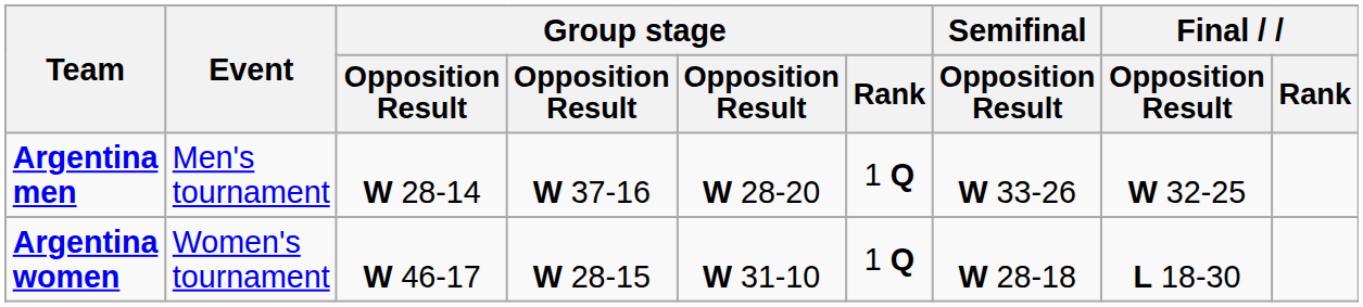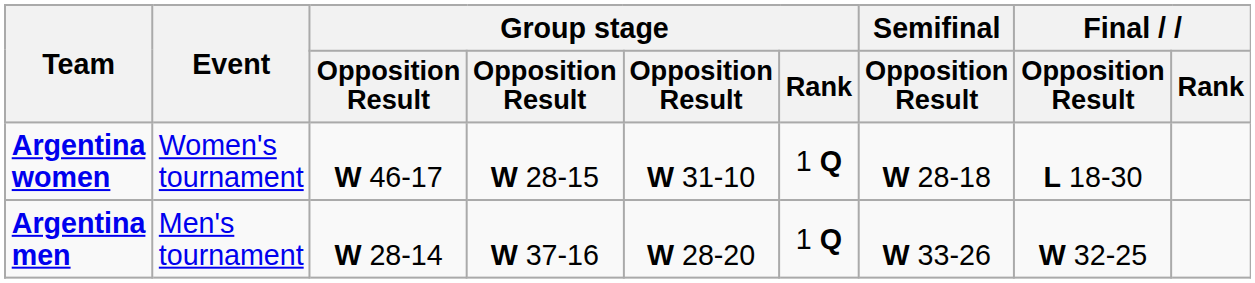 <table class=wikitable style=font-size:90%;text-align:center>
 <tr>
 <th rowspan=2>Team</th>
 <th rowspan=2>Event</th>
 <th colspan=4>Group stage</th>
 <th>Semifinal</th>
 <th colspan=2>Final /  / </th>
 </tr>
 <tr style=font-size:95%>
 <th>Opposition<br>Result</th>
 <th>Opposition<br>Result</th>
 <th>Opposition<br>Result</th>
 <th>Rank</th>
 <th>Opposition<br>Result</th>
 <th>Opposition<br>Result</th>
 <th>Rank</th>
 </tr>
 <tr>
+<td align=left><strong><a href='#'>Argentina women</a></strong></td>
+<td align=left><a href='#'>Women's tournament</a></td>
+<td><br><strong>W</strong> 46-17</td>
+<td><br><strong>W</strong> 28-15</td>
+<td><br><strong>W</strong> 31-10</td>
+<td>1 <strong>Q</strong></td>
+<td><br><strong>W</strong> 28-18</td>
+<td><br><strong>L</strong> 18-30</td>
+<td></td>
+</tr>
+<tr>
 <td align=left><strong><a href='#'>Argentina men</a></strong></td>
 <td align=left><a href='#'>Men's tournament</a></td>
 <td><br><strong>W</strong> 28-14</td>
 <td><br><strong>W</strong> 37-16</td>
 <td><br><strong>W</strong> 28-20</td>
 <td>1 <strong>Q</strong></td>
 <td><br><strong>W</strong> 33-26</td>
 <td><br><strong>W</strong> 32-25</td>
 <td></td>
 </tr>
-<tr>
-<td align=left><strong><a href='#'>Argentina women</a></strong></td>
-<td align=left><a href='#'>Women's tournament</a></td>
-<td><br><strong>W</strong> 46-17</td>
-<td><br><strong>W</strong> 28-15</td>
-<td><br><strong>W</strong> 31-10</td>
-<td>1 <strong>Q</strong></td>
-<td><br><strong>W</strong> 28-18</td>
-<td><br><strong>L</strong> 18-30</td>
-<td></td>
-</tr>
 </table>
